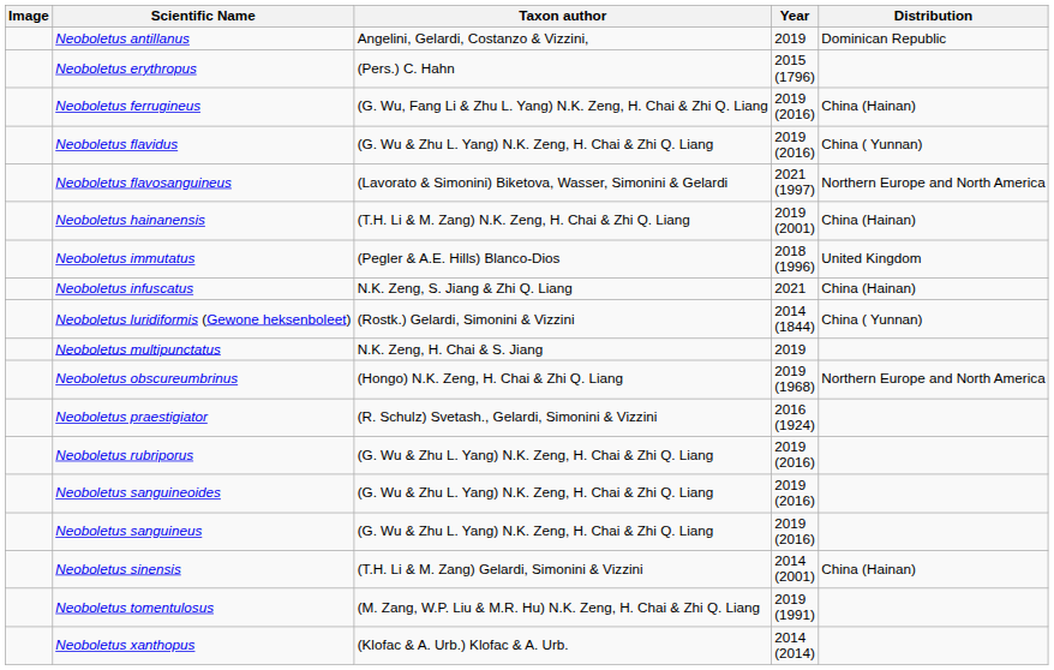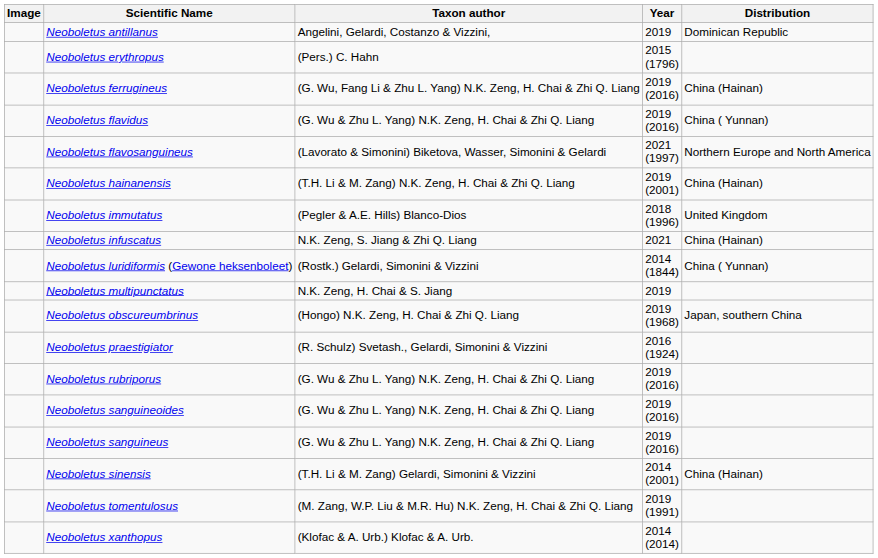 <table class="wikitable sortable">
 <tr>
 <th>Image</th>
 <th>Scientific Name</th>
 <th>Taxon author</th>
 <th>Year</th>
 <th>Distribution</th>
 </tr>
 <tr>
 <td></td>
 <td><em><a href='#'>Neoboletus antillanus</a></em></td>
 <td>Angelini, Gelardi, Costanzo & Vizzini,</td>
 <td>2019</td>
 <td>Dominican Republic</td>
 </tr>
 <tr>
 <td></td>
 <td><em><a href='#'>Neoboletus erythropus</a></em></td>
 <td>(Pers.) C. Hahn</td>
 <td>2015<br>(1796)</td>
 <td></td>
 </tr>
 <tr>
 <td></td>
 <td><em><a href='#'>Neoboletus ferrugineus</a></em></td>
 <td>(G. Wu, Fang Li & Zhu L. Yang) N.K. Zeng, H. Chai & Zhi Q. Liang</td>
 <td>2019<br>(2016)</td>
 <td>China (Hainan)</td>
 </tr>
 <tr>
 <td></td>
 <td><em><a href='#'>Neoboletus flavidus</a></em></td>
 <td>(G. Wu & Zhu L. Yang) N.K. Zeng, H. Chai & Zhi Q. Liang</td>
 <td>2019<br>(2016)</td>
 <td>China ( Yunnan)</td>
 </tr>
 <tr>
 <td></td>
 <td><em><a href='#'>Neoboletus flavosanguineus</a></em></td>
 <td>(Lavorato & Simonini) Biketova, Wasser, Simonini & Gelardi</td>
 <td>2021<br>(1997)</td>
 <td>Northern Europe and North America</td>
 </tr>
 <tr>
 <td></td>
 <td><em><a href='#'>Neoboletus hainanensis</a></em></td>
 <td>(T.H. Li & M. Zang) N.K. Zeng, H. Chai & Zhi Q. Liang</td>
 <td>2019<br>(2001)</td>
 <td>China (Hainan)</td>
 </tr>
 <tr>
 <td></td>
 <td><em><a href='#'>Neoboletus immutatus</a></em></td>
 <td>(Pegler & A.E. Hills) Blanco-Dios</td>
 <td>2018<br>(1996)</td>
 <td>United Kingdom</td>
 </tr>
 <tr>
 <td></td>
 <td><em><a href='#'>Neoboletus infuscatus</a></em></td>
 <td>N.K. Zeng, S. Jiang & Zhi Q. Liang</td>
 <td>2021</td>
 <td>China (Hainan)</td>
 </tr>
 <tr>
 <td></td>
 <td><em><a href='#'>Neoboletus luridiformis</a></em> (<a href='#'>Gewone heksenboleet</a>)</td>
 <td>(Rostk.) Gelardi, Simonini & Vizzini</td>
 <td>2014<br>(1844)</td>
 <td>China ( Yunnan)</td>
 </tr>
 <tr>
 <td></td>
 <td><em><a href='#'>Neoboletus multipunctatus</a></em></td>
 <td>N.K. Zeng, H. Chai & S. Jiang</td>
 <td>2019</td>
 <td></td>
 </tr>
 <tr>
 <td></td>
 <td><em><a href='#'>Neoboletus obscureumbrinus</a></em></td>
 <td>(Hongo) N.K. Zeng, H. Chai & Zhi Q. Liang</td>
 <td>2019<br>(1968)</td>
-<td>Northern Europe and North America</td>
+<td>Japan, southern China</td>
 </tr>
 <tr>
 <td></td>
 <td><em><a href='#'>Neoboletus praestigiator</a></em></td>
 <td>(R. Schulz) Svetash., Gelardi, Simonini & Vizzini</td>
 <td>2016<br>(1924)</td>
 <td></td>
 </tr>
 <tr>
 <td></td>
 <td><em><a href='#'>Neoboletus rubriporus</a></em></td>
 <td>(G. Wu & Zhu L. Yang) N.K. Zeng, H. Chai & Zhi Q. Liang</td>
 <td>2019<br>(2016)</td>
 <td></td>
 </tr>
 <tr>
 <td></td>
 <td><em><a href='#'>Neoboletus sanguineoides</a></em></td>
 <td>(G. Wu & Zhu L. Yang) N.K. Zeng, H. Chai & Zhi Q. Liang</td>
 <td>2019<br>(2016)</td>
 <td></td>
 </tr>
 <tr>
 <td></td>
 <td><em><a href='#'>Neoboletus sanguineus</a></em></td>
 <td>(G. Wu & Zhu L. Yang) N.K. Zeng, H. Chai & Zhi Q. Liang</td>
 <td>2019<br>(2016)</td>
 <td></td>
 </tr>
 <tr>
 <td></td>
 <td><em><a href='#'>Neoboletus sinensis</a></em></td>
 <td>(T.H. Li & M. Zang) Gelardi, Simonini & Vizzini</td>
 <td>2014<br>(2001)</td>
 <td>China (Hainan)</td>
 </tr>
 <tr>
 <td></td>
 <td><em><a href='#'>Neoboletus tomentulosus</a></em></td>
 <td>(M. Zang, W.P. Liu & M.R. Hu) N.K. Zeng, H. Chai & Zhi Q. Liang</td>
 <td>2019<br>(1991)</td>
 <td></td>
 </tr>
 <tr>
 <td></td>
 <td><em><a href='#'>Neoboletus xanthopus</a></em></td>
 <td>(Klofac & A. Urb.) Klofac & A. Urb.</td>
 <td>2014<br>(2014)</td>
 <td></td>
 </tr>
 </table>
